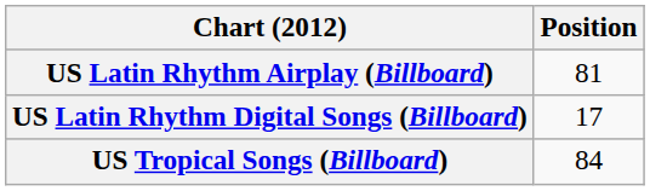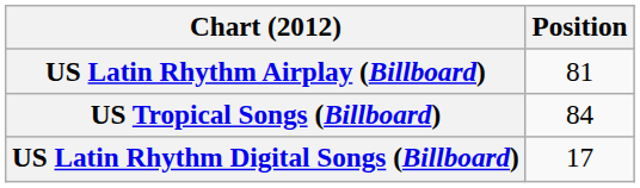 <table class="wikitable plainrowheaders" style="text-align:center;">
 <tr>
 <th scope="col">Chart (2012)</th>
 <th scope="col">Position</th>
 </tr>
 <tr>
 <th scope="row">US <a href='#'>Latin Rhythm Airplay</a> (<em><a href='#'>Billboard</a></em>)</th>
 <td style="text-align:center;">81</td>
 </tr>
 <tr>
+<th scope="row">US <a href='#'>Tropical Songs</a> (<em><a href='#'>Billboard</a></em>)</th>
+<td style="text-align:center;">84</td>
+</tr>
+<tr>
 <th scope="row">US <a href='#'>Latin Rhythm Digital Songs</a> (<em><a href='#'>Billboard</a></em>)</th>
 <td style="text-align:center;">17</td>
 </tr>
-<tr>
-<th scope="row">US <a href='#'>Tropical Songs</a> (<em><a href='#'>Billboard</a></em>)</th>
-<td style="text-align:center;">84</td>
-</tr>
 </table>
